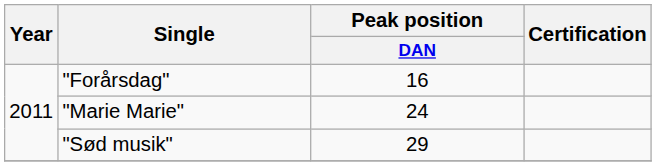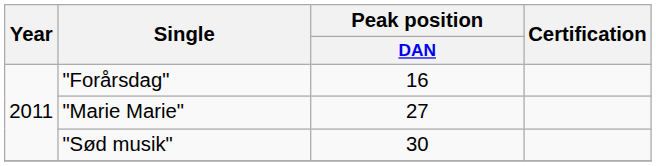 <table class="wikitable plainrowheaders" style="text-align:left;" border="1">
 <tr>
 <th scope="col" rowspan="2">Year</th>
 <th scope="col" rowspan="2" style="width:12em;">Single</th>
 <th scope="col" colspan="1" style="width:10em;">Peak position</th>
 <th scope="col" rowspan="2">Certification</th>
 </tr>
 <tr>
 <th scope="col" style="width:3em;font-size:85%;"><a href='#'>DAN</a><br></th>
 </tr>
 <tr>
 <td rowspan="3">2011</td>
 <td>"Forårsdag"</td>
 <td style="text-align:center;">16</td>
 <td></td>
 </tr>
 <tr>
 <td>"Marie Marie"</td>
-<td style="text-align:center;">24</td>
+<td style="text-align:center;">27</td>
 <td></td>
 </tr>
 <tr>
 <td>"Sød musik"</td>
-<td style="text-align:center;">29</td>
+<td style="text-align:center;">30</td>
 <td></td>
 </tr>
 <tr>
 </tr>
 </table>
